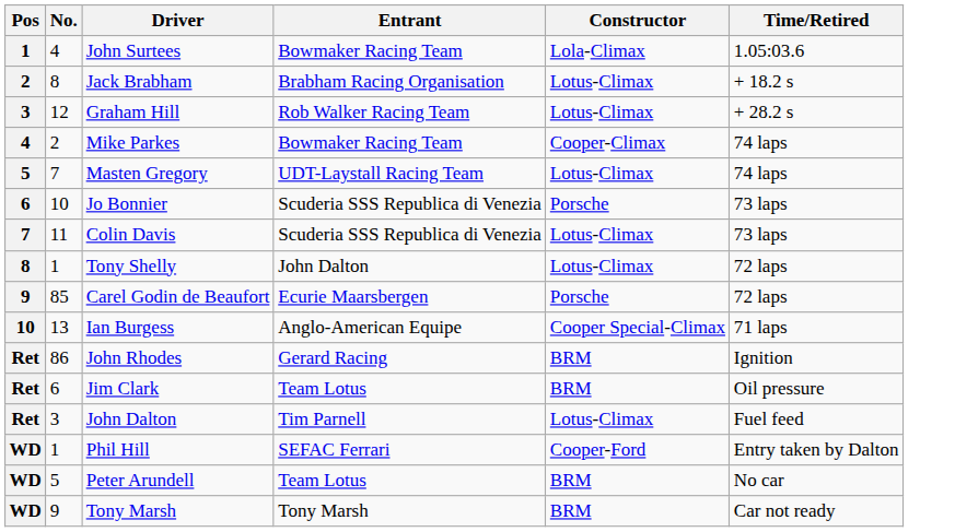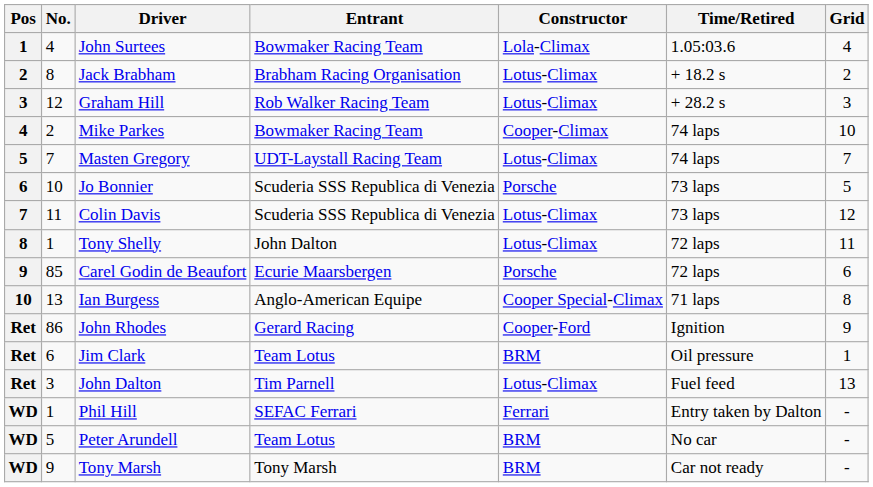 <table class="wikitable" style="font-size: 95%;">
 <tr>
 <th>Pos</th>
 <th>No.</th>
 <th>Driver</th>
 <th>Entrant</th>
 <th>Constructor</th>
 <th>Time/Retired</th>
+<th>Grid</th>
 </tr>
 <tr>
 <th>1</th>
 <td>4</td>
 <td> <a href='#'>John Surtees</a></td>
 <td><a href='#'>Bowmaker Racing Team</a></td>
 <td><a href='#'>Lola</a>-<a href='#'>Climax</a></td>
 <td>1.05:03.6</td>
+<td style="text-align:center">4</td>
 </tr>
 <tr>
 <th>2</th>
 <td>8</td>
 <td> <a href='#'>Jack Brabham</a></td>
 <td><a href='#'>Brabham Racing Organisation</a></td>
 <td><a href='#'>Lotus</a>-<a href='#'>Climax</a></td>
 <td>+ 18.2 s</td>
+<td style="text-align:center">2</td>
 </tr>
 <tr>
 <th>3</th>
 <td>12</td>
 <td> <a href='#'>Graham Hill</a></td>
 <td><a href='#'>Rob Walker Racing Team</a></td>
 <td><a href='#'>Lotus</a>-<a href='#'>Climax</a></td>
 <td>+ 28.2 s</td>
+<td style="text-align:center">3</td>
 </tr>
 <tr>
 <th>4</th>
 <td>2</td>
 <td> <a href='#'>Mike Parkes</a></td>
 <td><a href='#'>Bowmaker Racing Team</a></td>
 <td><a href='#'>Cooper</a>-<a href='#'>Climax</a></td>
 <td>74 laps</td>
+<td style="text-align:center">10</td>
 </tr>
 <tr>
 <th>5</th>
 <td>7</td>
 <td> <a href='#'>Masten Gregory</a></td>
 <td><a href='#'>UDT-Laystall Racing Team</a></td>
 <td><a href='#'>Lotus</a>-<a href='#'>Climax</a></td>
 <td>74 laps</td>
+<td style="text-align:center">7</td>
 </tr>
 <tr>
 <th>6</th>
 <td>10</td>
 <td> <a href='#'>Jo Bonnier</a></td>
 <td>Scuderia SSS Republica di Venezia</td>
 <td><a href='#'>Porsche</a></td>
 <td>73 laps</td>
+<td style="text-align:center">5</td>
 </tr>
 <tr>
 <th>7</th>
 <td>11</td>
 <td> <a href='#'>Colin Davis</a></td>
 <td>Scuderia SSS Republica di Venezia</td>
 <td><a href='#'>Lotus</a>-<a href='#'>Climax</a></td>
 <td>73 laps</td>
+<td style="text-align:center">12</td>
 </tr>
 <tr>
 <th>8</th>
 <td>1</td>
 <td> <a href='#'>Tony Shelly</a></td>
 <td>John Dalton</td>
 <td><a href='#'>Lotus</a>-<a href='#'>Climax</a></td>
 <td>72 laps</td>
+<td style="text-align:center">11</td>
 </tr>
 <tr>
 <th>9</th>
 <td>85</td>
 <td> <a href='#'>Carel Godin de Beaufort</a></td>
 <td><a href='#'>Ecurie Maarsbergen</a></td>
 <td><a href='#'>Porsche</a></td>
 <td>72 laps</td>
+<td style="text-align:center">6</td>
 </tr>
 <tr>
 <th>10</th>
 <td>13</td>
 <td> <a href='#'>Ian Burgess</a></td>
 <td>Anglo-American Equipe</td>
 <td><a href='#'>Cooper Special</a>-<a href='#'>Climax</a></td>
 <td>71 laps</td>
+<td style="text-align:center">8</td>
 </tr>
 <tr>
 <th>Ret</th>
 <td>86</td>
 <td> <a href='#'>John Rhodes</a></td>
 <td><a href='#'>Gerard Racing</a></td>
-<td><a href='#'>BRM</a></td>
+<td><a href='#'>Cooper</a>-<a href='#'>Ford</a></td>
 <td>Ignition</td>
+<td style="text-align:center">9</td>
 </tr>
 <tr>
 <th>Ret</th>
 <td>6</td>
 <td> <a href='#'>Jim Clark</a></td>
 <td><a href='#'>Team Lotus</a></td>
 <td><a href='#'>BRM</a></td>
 <td>Oil pressure</td>
+<td style="text-align:center">1</td>
 </tr>
 <tr>
 <th>Ret</th>
 <td>3</td>
 <td> <a href='#'>John Dalton</a></td>
 <td><a href='#'>Tim Parnell</a></td>
 <td><a href='#'>Lotus</a>-<a href='#'>Climax</a></td>
 <td>Fuel feed</td>
+<td style="text-align:center">13</td>
 </tr>
 <tr>
 <th>WD</th>
 <td>1</td>
 <td> <a href='#'>Phil Hill</a></td>
 <td><a href='#'>SEFAC Ferrari</a></td>
-<td><a href='#'>Cooper</a>-<a href='#'>Ford</a></td>
+<td><a href='#'>Ferrari</a></td>
 <td>Entry taken by Dalton</td>
+<td style="text-align:center">-</td>
 </tr>
 <tr>
 <th>WD</th>
 <td>5</td>
 <td> <a href='#'>Peter Arundell</a></td>
 <td><a href='#'>Team Lotus</a></td>
 <td><a href='#'>BRM</a></td>
 <td>No car</td>
+<td style="text-align:center">-</td>
 </tr>
 <tr>
 <th>WD</th>
 <td>9</td>
 <td> <a href='#'>Tony Marsh</a></td>
 <td>Tony Marsh</td>
 <td><a href='#'>BRM</a></td>
 <td>Car not ready</td>
+<td style="text-align:center">-</td>
 </tr>
 </table>
